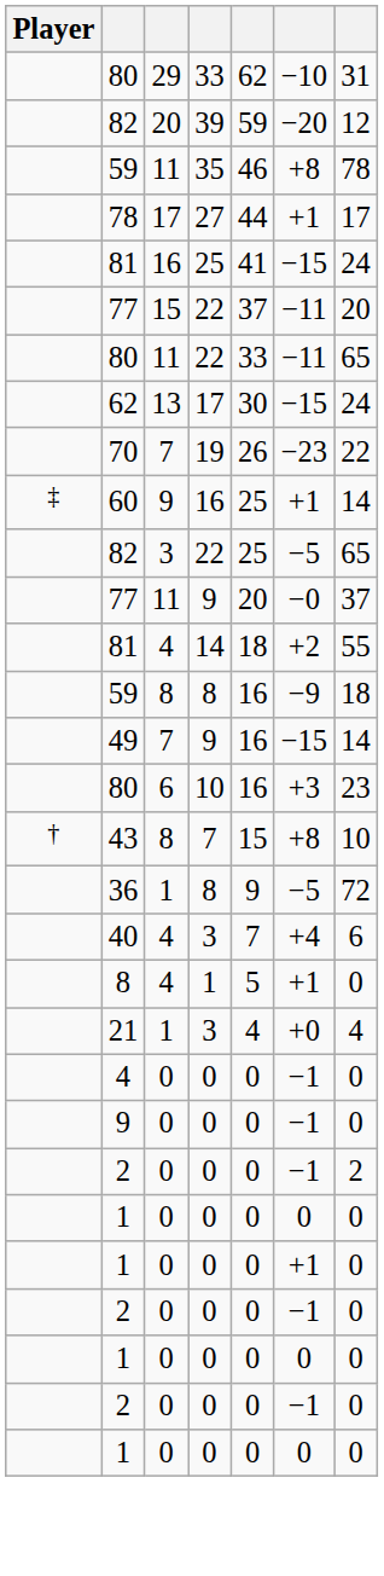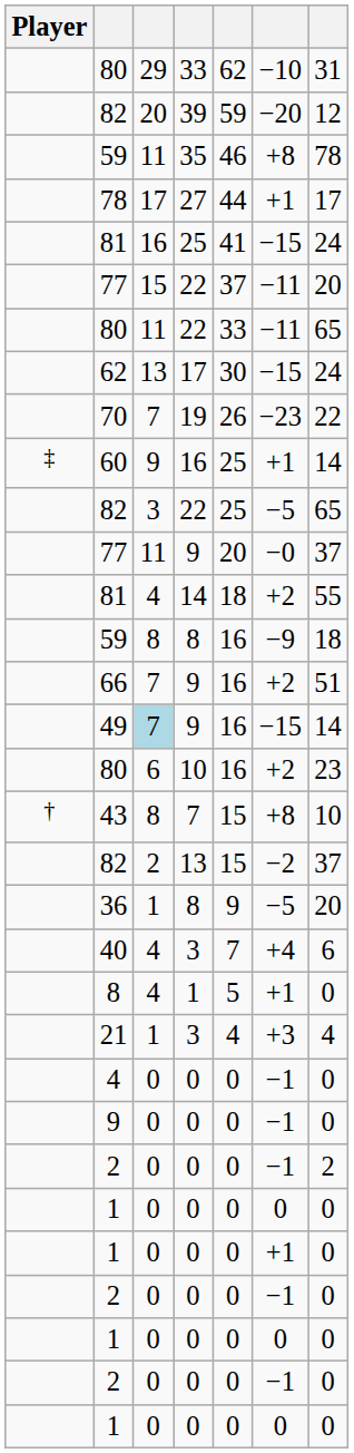 <table class="wikitable sortable" style="text-align:center;">
 <tr>
 <th>Player</th>
 <th></th>
 <th></th>
 <th></th>
 <th></th>
 <th data-sort-type="number"></th>
 <th></th>
 </tr>
 <tr>
 <td></td>
 <td>80</td>
 <td>29</td>
 <td>33</td>
 <td>62</td>
 <td>−10</td>
 <td>31</td>
 </tr>
 <tr>
 <td></td>
 <td>82</td>
 <td>20</td>
 <td>39</td>
 <td>59</td>
 <td>−20</td>
 <td>12</td>
 </tr>
 <tr>
 <td></td>
 <td>59</td>
 <td>11</td>
 <td>35</td>
 <td>46</td>
 <td>+8</td>
 <td>78</td>
 </tr>
 <tr>
 <td></td>
 <td>78</td>
 <td>17</td>
 <td>27</td>
 <td>44</td>
 <td>+1</td>
 <td>17</td>
 </tr>
 <tr>
 <td></td>
 <td>81</td>
 <td>16</td>
 <td>25</td>
 <td>41</td>
 <td>−15</td>
 <td>24</td>
 </tr>
 <tr>
 <td></td>
 <td>77</td>
 <td>15</td>
 <td>22</td>
 <td>37</td>
 <td>−11</td>
 <td>20</td>
 </tr>
 <tr>
 <td></td>
 <td>80</td>
 <td>11</td>
 <td>22</td>
 <td>33</td>
 <td>−11</td>
 <td>65</td>
 </tr>
 <tr>
 <td></td>
 <td>62</td>
 <td>13</td>
 <td>17</td>
 <td>30</td>
 <td>−15</td>
 <td>24</td>
 </tr>
 <tr>
 <td></td>
 <td>70</td>
 <td>7</td>
 <td>19</td>
 <td>26</td>
 <td>−23</td>
 <td>22</td>
 </tr>
 <tr>
 <td><sup>‡</sup></td>
 <td>60</td>
 <td>9</td>
 <td>16</td>
 <td>25</td>
 <td>+1</td>
 <td>14</td>
 </tr>
 <tr>
 <td></td>
 <td>82</td>
 <td>3</td>
 <td>22</td>
 <td>25</td>
 <td>−5</td>
 <td>65</td>
 </tr>
 <tr>
 <td></td>
 <td>77</td>
 <td>11</td>
 <td>9</td>
 <td>20</td>
 <td>−0</td>
 <td>37</td>
 </tr>
 <tr>
 <td></td>
 <td>81</td>
 <td>4</td>
 <td>14</td>
 <td>18</td>
 <td>+2</td>
 <td>55</td>
 </tr>
 <tr>
 <td></td>
 <td>59</td>
 <td>8</td>
 <td>8</td>
 <td>16</td>
 <td>−9</td>
 <td>18</td>
 </tr>
 <tr>
 <td></td>
+<td>66</td>
+<td>7</td>
+<td>9</td>
+<td>16</td>
+<td>+2</td>
+<td>51</td>
+</tr>
+<tr>
+<td></td>
 <td>49</td>
-<td>7</td>
+<td style="background: lightblue;">7</td>
 <td>9</td>
 <td>16</td>
 <td>−15</td>
 <td>14</td>
 </tr>
 <tr>
 <td></td>
 <td>80</td>
 <td>6</td>
 <td>10</td>
 <td>16</td>
-<td>+3</td>
+<td>+2</td>
 <td>23</td>
 </tr>
 <tr>
 <td><sup>†</sup></td>
 <td>43</td>
 <td>8</td>
 <td>7</td>
 <td>15</td>
 <td>+8</td>
 <td>10</td>
 </tr>
 <tr>
 <td></td>
+<td>82</td>
+<td>2</td>
+<td>13</td>
+<td>15</td>
+<td>−2</td>
+<td>37</td>
+</tr>
+<tr>
+<td></td>
 <td>36</td>
 <td>1</td>
 <td>8</td>
 <td>9</td>
 <td>−5</td>
-<td>72</td>
+<td>20</td>
 </tr>
 <tr>
 <td></td>
 <td>40</td>
 <td>4</td>
 <td>3</td>
 <td>7</td>
 <td>+4</td>
 <td>6</td>
 </tr>
 <tr>
 <td></td>
 <td>8</td>
 <td>4</td>
 <td>1</td>
 <td>5</td>
 <td>+1</td>
 <td>0</td>
 </tr>
 <tr>
 <td></td>
 <td>21</td>
 <td>1</td>
 <td>3</td>
 <td>4</td>
-<td>+0</td>
+<td>+3</td>
 <td>4</td>
 </tr>
 <tr>
 <td></td>
 <td>4</td>
 <td>0</td>
 <td>0</td>
 <td>0</td>
 <td>−1</td>
 <td>0</td>
 </tr>
 <tr>
 <td></td>
 <td>9</td>
 <td>0</td>
 <td>0</td>
 <td>0</td>
 <td>−1</td>
 <td>0</td>
 </tr>
 <tr>
 <td></td>
 <td>2</td>
 <td>0</td>
 <td>0</td>
 <td>0</td>
 <td>−1</td>
 <td>2</td>
 </tr>
 <tr>
 <td></td>
 <td>1</td>
 <td>0</td>
 <td>0</td>
 <td>0</td>
 <td>0</td>
 <td>0</td>
 </tr>
 <tr>
 <td></td>
 <td>1</td>
 <td>0</td>
 <td>0</td>
 <td>0</td>
 <td>+1</td>
 <td>0</td>
 </tr>
 <tr>
 <td></td>
 <td>2</td>
 <td>0</td>
 <td>0</td>
 <td>0</td>
 <td>−1</td>
 <td>0</td>
 </tr>
 <tr>
 <td></td>
 <td>1</td>
 <td>0</td>
 <td>0</td>
 <td>0</td>
 <td>0</td>
 <td>0</td>
 </tr>
 <tr>
 <td></td>
 <td>2</td>
 <td>0</td>
 <td>0</td>
 <td>0</td>
 <td>−1</td>
 <td>0</td>
 </tr>
 <tr>
 <td></td>
 <td>1</td>
 <td>0</td>
 <td>0</td>
 <td>0</td>
 <td>0</td>
 <td>0</td>
 </tr>
 </table>
